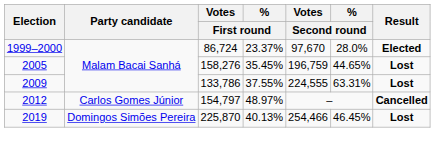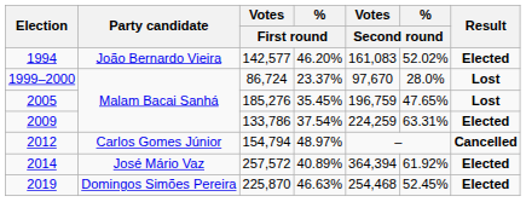 <table class=wikitable style=text-align:center>
 <tr>
 <th rowspan=2>Election</th>
 <th rowspan=2>Party candidate</th>
 <th>Votes</th>
 <th>%</th>
 <th>Votes</th>
 <th>%</th>
 <th rowspan=2>Result</th>
 </tr>
 <tr>
 <th colspan=2>First round</th>
 <th colspan=2>Second round</th>
 </tr>
 <tr>
+<td><a href='#'>1994</a></td>
+<td><a href='#'>João Bernardo Vieira</a></td>
+<td>142,577</td>
+<td>46.20%</td>
+<td>161,083</td>
+<td>52.02%</td>
+<td><strong>Elected</strong> </td>
+</tr>
+<tr>
 <td><a href='#'>1999–2000</a></td>
 <td rowspan=3><a href='#'>Malam Bacai Sanhá</a></td>
 <td>86,724</td>
 <td>23.37%</td>
 <td>97,670</td>
 <td>28.0%</td>
-<td><strong>Elected</strong> </td>
+<td><strong>Lost</strong> </td>
 </tr>
 <tr>
 <td><a href='#'>2005</a></td>
-<td>158,276</td>
+<td>185,276</td>
 <td>35.45%</td>
 <td>196,759</td>
-<td>44.65%</td>
+<td>47.65%</td>
 <td><strong>Lost</strong> </td>
 </tr>
 <tr>
 <td><a href='#'>2009</a></td>
 <td>133,786</td>
-<td>37.55%</td>
-<td>224,555</td>
+<td>37.54%</td>
+<td>224,259</td>
 <td>63.31%</td>
-<td><strong>Lost</strong> </td>
+<td><strong>Elected</strong> </td>
 </tr>
 <tr>
 <td><a href='#'>2012</a></td>
 <td><a href='#'>Carlos Gomes Júnior</a></td>
-<td>154,797</td>
+<td>154,794</td>
 <td>48.97%</td>
 <td colspan=2>–</td>
 <td><strong>Cancelled</strong> </td>
 </tr>
 <tr>
+<td><a href='#'>2014</a></td>
+<td><a href='#'>José Mário Vaz</a></td>
+<td>257,572</td>
+<td>40.89%</td>
+<td>364,394</td>
+<td>61.92%</td>
+<td><strong>Elected</strong> </td>
+</tr>
+<tr>
 <td><a href='#'>2019</a></td>
 <td><a href='#'>Domingos Simões Pereira</a></td>
 <td>225,870</td>
-<td>40.13%</td>
-<td>254,466</td>
-<td>46.45%</td>
-<td><strong>Lost</strong> </td>
+<td>46.63%</td>
+<td>254,468</td>
+<td>52.45%</td>
+<td><strong>Elected</strong> </td>
 </tr>
 </table>
